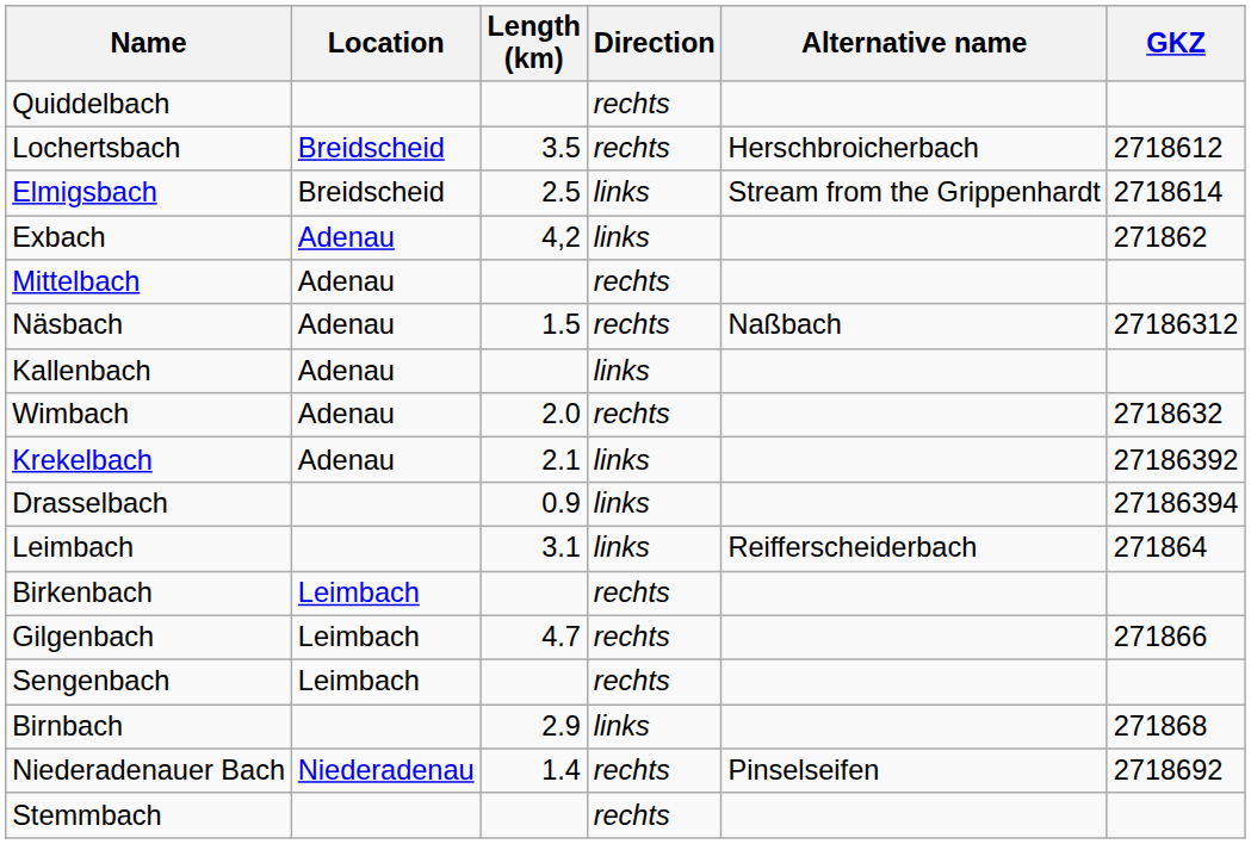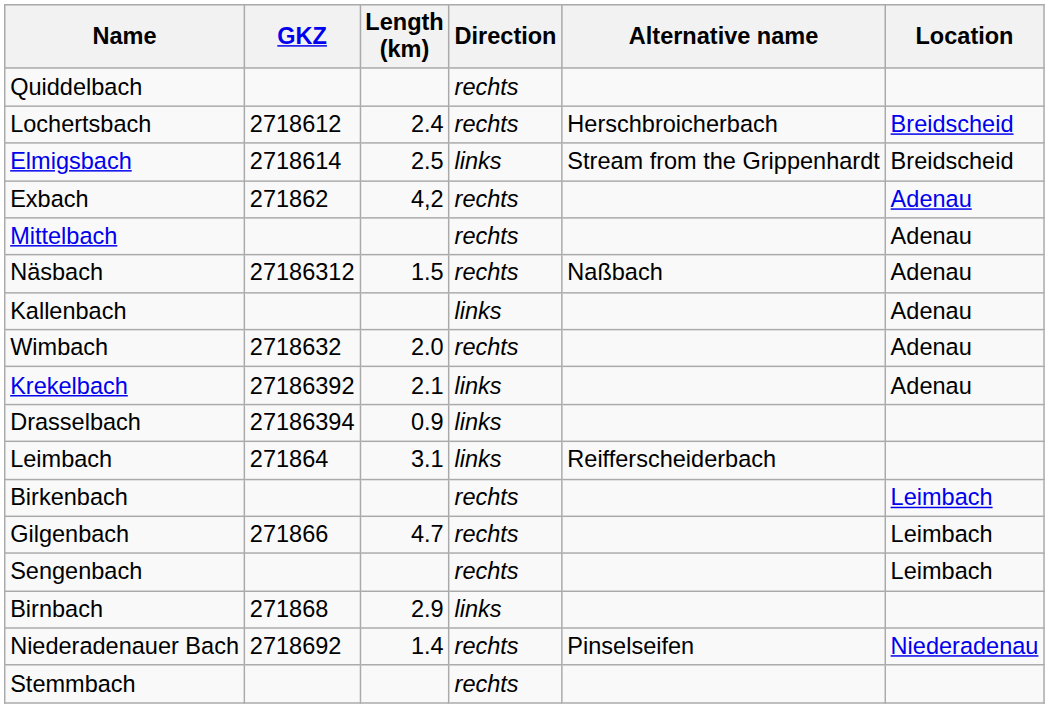 <table class="wikitable sortable">
 <tr style="background-color:#CEDAF2">
 <th>Name</th>
-<th>Location</th>
+<th><a href='#'>GKZ</a></th>
 <th>Length<br>(km)</th>
 <th>Direction</th>
 <th>Alternative name</th>
-<th><a href='#'>GKZ</a></th>
+<th>Location</th>
 </tr>
 <tr>
 <td>Quiddelbach</td>
 <td></td>
 <td align="right"></td>
 <td><em>rechts</em></td>
 <td align="right"></td>
 <td></td>
 </tr>
 <tr>
 <td>Lochertsbach</td>
-<td><a href='#'>Breidscheid</a></td>
-<td align="right">3.5</td>
+<td>2718612</td>
+<td align="right">2.4</td>
 <td><em>rechts</em></td>
 <td align="left">Herschbroicherbach</td>
-<td>2718612</td>
+<td><a href='#'>Breidscheid</a></td>
 </tr>
 <tr>
 <td><a href='#'>Elmigsbach</a></td>
-<td>Breidscheid</td>
+<td>2718614</td>
 <td align="right">2.5</td>
 <td><em>links</em></td>
 <td align="left">Stream from the Grippenhardt</td>
-<td>2718614</td>
+<td>Breidscheid</td>
 </tr>
 <tr>
 <td>Exbach</td>
+<td>271862</td>
+<td align="right">4,2</td>
+<td><em>rechts</em></td>
+<td align="right"></td>
 <td><a href='#'>Adenau</a></td>
-<td align="right">4,2</td>
-<td><em>links</em></td>
-<td align="right"></td>
-<td>271862</td>
 </tr>
 <tr>
 <td><a href='#'>Mittelbach</a></td>
-<td>Adenau</td>
+<td></td>
 <td align="right"></td>
 <td><em>rechts</em></td>
 <td align="right"></td>
-<td></td>
+<td>Adenau</td>
 </tr>
 <tr>
 <td>Näsbach</td>
-<td>Adenau</td>
+<td>27186312</td>
 <td align="right">1.5</td>
 <td><em>rechts</em></td>
 <td align="left">Naßbach</td>
-<td>27186312</td>
+<td>Adenau</td>
 </tr>
 <tr>
 <td>Kallenbach</td>
+<td></td>
+<td align="right"></td>
+<td><em>links</em></td>
+<td align="right"></td>
 <td>Adenau</td>
+</tr>
+<tr>
+<td>Wimbach</td>
+<td>2718632</td>
+<td align="right">2.0</td>
+<td><em>rechts</em></td>
 <td align="right"></td>
+<td>Adenau</td>
+</tr>
+<tr>
+<td><a href='#'>Krekelbach</a></td>
+<td>27186392</td>
+<td align="right">2.1</td>
+<td><em>links</em></td>
+<td align="right"></td>
+<td>Adenau</td>
+</tr>
+<tr>
+<td>Drasselbach</td>
+<td>27186394</td>
+<td align="right">0.9</td>
 <td><em>links</em></td>
 <td align="right"></td>
 <td></td>
 </tr>
 <tr>
-<td>Wimbach</td>
-<td>Adenau</td>
-<td align="right">2.0</td>
-<td><em>rechts</em></td>
-<td align="right"></td>
-<td>2718632</td>
-</tr>
-<tr>
-<td><a href='#'>Krekelbach</a></td>
-<td>Adenau</td>
-<td align="right">2.1</td>
-<td><em>links</em></td>
-<td align="right"></td>
-<td>27186392</td>
-</tr>
-<tr>
-<td>Drasselbach</td>
-<td></td>
-<td align="right">0.9</td>
-<td><em>links</em></td>
-<td align="right"></td>
-<td>27186394</td>
-</tr>
-<tr>
 <td>Leimbach</td>
-<td></td>
+<td>271864</td>
 <td align="right">3.1</td>
 <td><em>links</em></td>
 <td align="left">Reifferscheiderbach</td>
-<td>271864</td>
+<td></td>
 </tr>
 <tr>
 <td>Birkenbach</td>
-<td><a href='#'>Leimbach</a></td>
+<td></td>
 <td align="right"></td>
 <td><em>rechts</em></td>
+<td align="right"></td>
+<td><a href='#'>Leimbach</a></td>
+</tr>
+<tr>
+<td>Gilgenbach</td>
+<td>271866</td>
+<td align="right">4.7</td>
+<td><em>rechts</em></td>
+<td align="right"></td>
+<td>Leimbach</td>
+</tr>
+<tr>
+<td>Sengenbach</td>
+<td></td>
+<td align="right"></td>
+<td><em>rechts</em></td>
+<td align="right"></td>
+<td>Leimbach</td>
+</tr>
+<tr>
+<td>Birnbach</td>
+<td>271868</td>
+<td align="right">2.9</td>
+<td><em>links</em></td>
 <td align="right"></td>
 <td></td>
 </tr>
 <tr>
-<td>Gilgenbach</td>
-<td>Leimbach</td>
-<td align="right">4.7</td>
-<td><em>rechts</em></td>
-<td align="right"></td>
-<td>271866</td>
-</tr>
-<tr>
-<td>Sengenbach</td>
-<td>Leimbach</td>
-<td align="right"></td>
-<td><em>rechts</em></td>
-<td align="right"></td>
-<td></td>
-</tr>
-<tr>
-<td>Birnbach</td>
-<td></td>
-<td align="right">2.9</td>
-<td><em>links</em></td>
-<td align="right"></td>
-<td>271868</td>
-</tr>
-<tr>
 <td>Niederadenauer Bach</td>
-<td><a href='#'>Niederadenau</a></td>
+<td>2718692</td>
 <td align="right">1.4</td>
 <td><em>rechts</em></td>
 <td align="left">Pinselseifen</td>
-<td>2718692</td>
+<td><a href='#'>Niederadenau</a></td>
 </tr>
 <tr>
 <td>Stemmbach</td>
 <td></td>
 <td align="right"></td>
 <td><em>rechts</em></td>
 <td align="right"></td>
 <td></td>
 </tr>
 </table>
